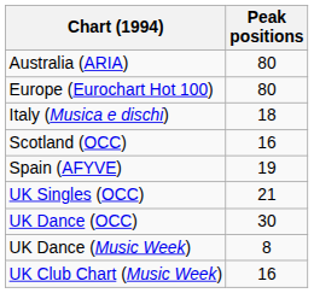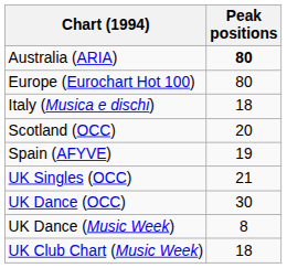 <table class="wikitable sortable">
 <tr>
 <th>Chart (1994)</th>
 <th>Peak<br>positions</th>
 </tr>
 <tr>
 <td>Australia (<a href='#'>ARIA</a>)</td>
-<td align="center">80</td>
+<td align="center"><strong>80</strong></td>
 </tr>
 <tr>
 <td>Europe (<a href='#'>Eurochart Hot 100</a>)</td>
 <td align="center">80</td>
 </tr>
 <tr>
 <td>Italy (<em><a href='#'>Musica e dischi</a></em>)</td>
 <td align="center">18</td>
 </tr>
 <tr>
 <td>Scotland (<a href='#'>OCC</a>)</td>
-<td align="center">16</td>
+<td align="center">20</td>
 </tr>
 <tr>
 <td>Spain (<a href='#'>AFYVE</a>)</td>
 <td align="center">19</td>
 </tr>
 <tr>
 <td><a href='#'>UK Singles</a> (<a href='#'>OCC</a>)</td>
 <td align="center">21</td>
 </tr>
 <tr>
 <td><a href='#'>UK Dance</a> (<a href='#'>OCC</a>)</td>
 <td align="center">30</td>
 </tr>
 <tr>
 <td>UK Dance (<em><a href='#'>Music Week</a></em>)</td>
 <td align="center">8</td>
 </tr>
 <tr>
 <td><a href='#'>UK Club Chart</a> (<em><a href='#'>Music Week</a></em>)</td>
-<td align="center">16</td>
+<td align="center">18</td>
 </tr>
 </table>
